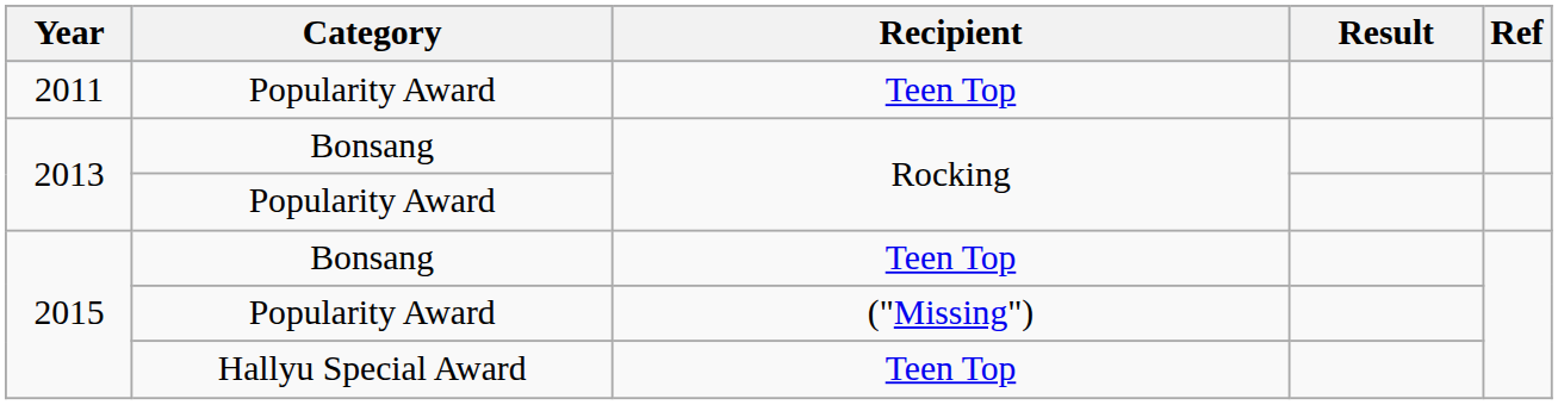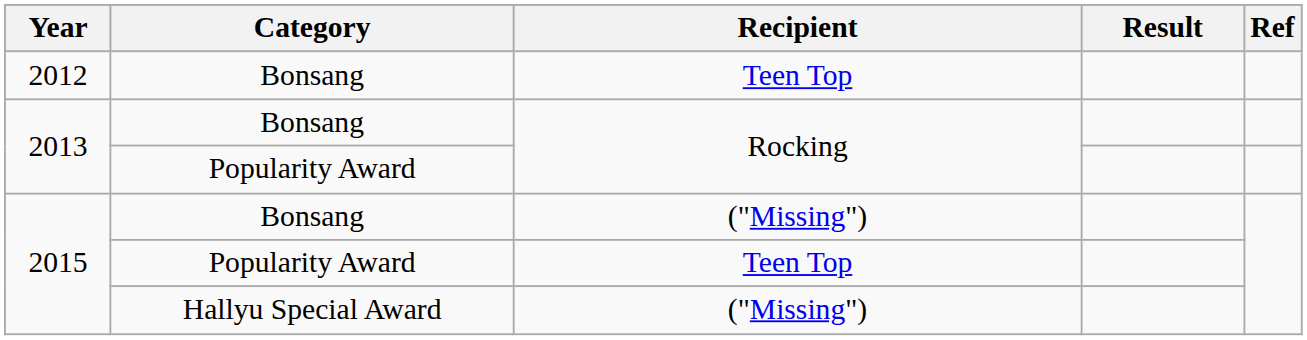 <table class="wikitable">
 <tr style="background:#B0C4DE;">
 <th style="width:50px;">Year</th>
 <th style="width:210px;">Category</th>
 <th style="width:300px;">Recipient</th>
 <th style="width:80px;">Result</th>
 <th>Ref</th>
 </tr>
 <tr>
-<td align="center" rowspan="1">2011</td>
-<td align="center">Popularity Award</td>
+<td align="center" rowspan="1">2012</td>
+<td align="center">Bonsang</td>
 <td align="center"><a href='#'>Teen Top</a></td>
 <td></td>
 <td align="center"></td>
 </tr>
 <tr>
 <td align="center" rowspan="2">2013</td>
 <td align="center">Bonsang</td>
 <td align="center" rowspan="2">Rocking</td>
 <td></td>
 <td align="center"><br></td>
 </tr>
 <tr>
 <td align="center">Popularity Award</td>
 <td></td>
 <td align="center"><br></td>
 </tr>
 <tr>
 <td align="center" rowspan="3">2015</td>
 <td align="center">Bonsang</td>
-<td align="center"><a href='#'>Teen Top</a></td>
+<td align="center">("<a href='#'>Missing</a>")</td>
 <td></td>
 <td rowspan="3"></td>
 </tr>
 <tr>
 <td align="center">Popularity Award</td>
-<td align="center">("<a href='#'>Missing</a>")</td>
+<td align="center"><a href='#'>Teen Top</a></td>
 <td></td>
 </tr>
 <tr>
 <td align="center">Hallyu Special Award</td>
-<td align="center"><a href='#'>Teen Top</a></td>
+<td align="center">("<a href='#'>Missing</a>")</td>
 <td></td>
 </tr>
 </table>
